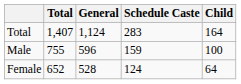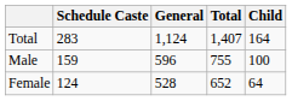 <table class="wikitable">
 <tr>
 <th></th>
+<th>Schedule Caste</th>
+<th>General</th>
 <th>Total</th>
-<th>General</th>
-<th>Schedule Caste</th>
 <th>Child</th>
 </tr>
 <tr>
 <td>Total</td>
+<td>283</td>
+<td>1,124</td>
 <td>1,407</td>
-<td>1,124</td>
-<td>283</td>
 <td>164</td>
 </tr>
 <tr>
 <td>Male</td>
+<td>159</td>
+<td>596</td>
 <td>755</td>
-<td>596</td>
-<td>159</td>
 <td>100</td>
 </tr>
 <tr>
 <td>Female</td>
+<td>124</td>
+<td>528</td>
 <td>652</td>
-<td>528</td>
-<td>124</td>
 <td>64</td>
 </tr>
 </table>
